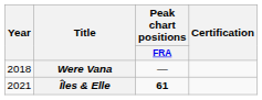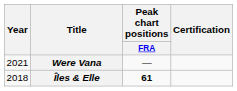 <table class="wikitable plainrowheaders" style="text-align:center;">
 <tr>
 <th scope=col rowspan=2 style="width:1em;">Year</th>
 <th scope=col rowspan=2 style="width:9em;">Title</th>
 <th scope=col colspan=1>Peak chart positions</th>
 <th scope=col rowspan=2>Certification</th>
 </tr>
 <tr>
 <th scope=col style="width:3em;font-size:85%;"><a href='#'>FRA</a><br></th>
 </tr>
 <tr>
-<td>2018</td>
+<td>2021</td>
 <th scope=row><em>Were Vana</em></th>
 <td>—</td>
 <td></td>
 </tr>
 <tr>
-<td>2021</td>
+<td>2018</td>
 <th scope=row><em>Îles & Elle</em></th>
 <td><strong>61</strong></td>
 <td></td>
 </tr>
 </table>
